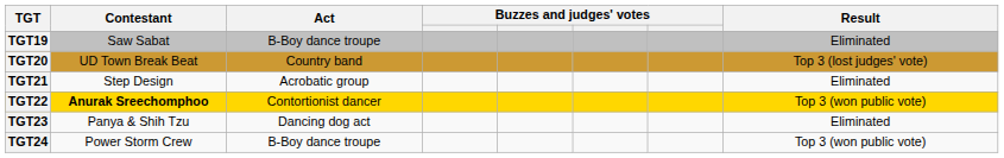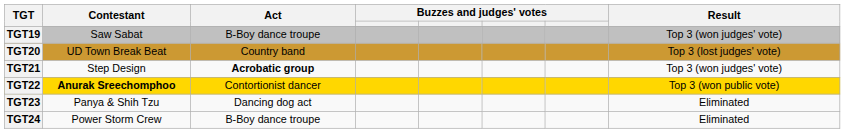 <table class="wikitable plainrowheaders sortable" style="text-align:center;">
 <tr>
 <th scope="col" rowspan="2"  style="width:1em;">TGT</th>
 <th scope="col" rowspan="2"  style="width:14em;">Contestant</th>
 <th scope="col" rowspan="2" class="unsortable"  style="width:16em;">Act</th>
 <th scope="col" colspan="4" class="unsortable" style="width:24em;">Buzzes and judges' votes</th>
 <th scope="col" rowspan="2" style="width:23em;">Result</th>
 </tr>
 <tr>
 <th scope="col" style="width:6em;"></th>
 <th scope="col" style="width:6em;"></th>
 <th scope="col" style="width:6em;"></th>
 <th scope="col" style="width:6em;"></th>
 </tr>
 <tr bgcolor=silver>
 <th>TGT19</th>
 <td>Saw Sabat</td>
 <td>B-Boy dance troupe</td>
 <td></td>
 <td></td>
 <td></td>
 <td></td>
-<td>Eliminated</td>
+<td>Top 3 (won judges' vote)</td>
 </tr>
 <tr bgcolor=#cc9933>
 <th>TGT20</th>
 <td>UD Town Break Beat</td>
 <td>Country band</td>
 <td></td>
 <td></td>
 <td></td>
 <td></td>
 <td>Top 3 (lost judges' vote)</td>
 </tr>
 <tr>
 <th>TGT21</th>
 <td>Step Design</td>
-<td>Acrobatic group</td>
+<td><strong>Acrobatic group</strong></td>
 <td></td>
 <td></td>
 <td></td>
 <td></td>
-<td>Eliminated</td>
+<td>Top 3 (won judges' vote)</td>
 </tr>
 <tr bgcolor=gold>
 <th>TGT22</th>
 <td><strong>Anurak Sreechomphoo</strong></td>
 <td>Contortionist dancer</td>
 <td></td>
 <td></td>
 <td></td>
 <td></td>
 <td>Top 3 (won public vote)</td>
 </tr>
 <tr>
 <th>TGT23</th>
 <td>Panya & Shih Tzu</td>
 <td>Dancing dog act</td>
 <td></td>
 <td></td>
 <td></td>
 <td></td>
 <td>Eliminated</td>
 </tr>
 <tr>
 <th>TGT24</th>
 <td>Power Storm Crew</td>
 <td>B-Boy dance troupe</td>
 <td></td>
 <td></td>
 <td></td>
 <td></td>
-<td>Top 3 (won public vote)</td>
+<td>Eliminated</td>
 </tr>
 </table>
